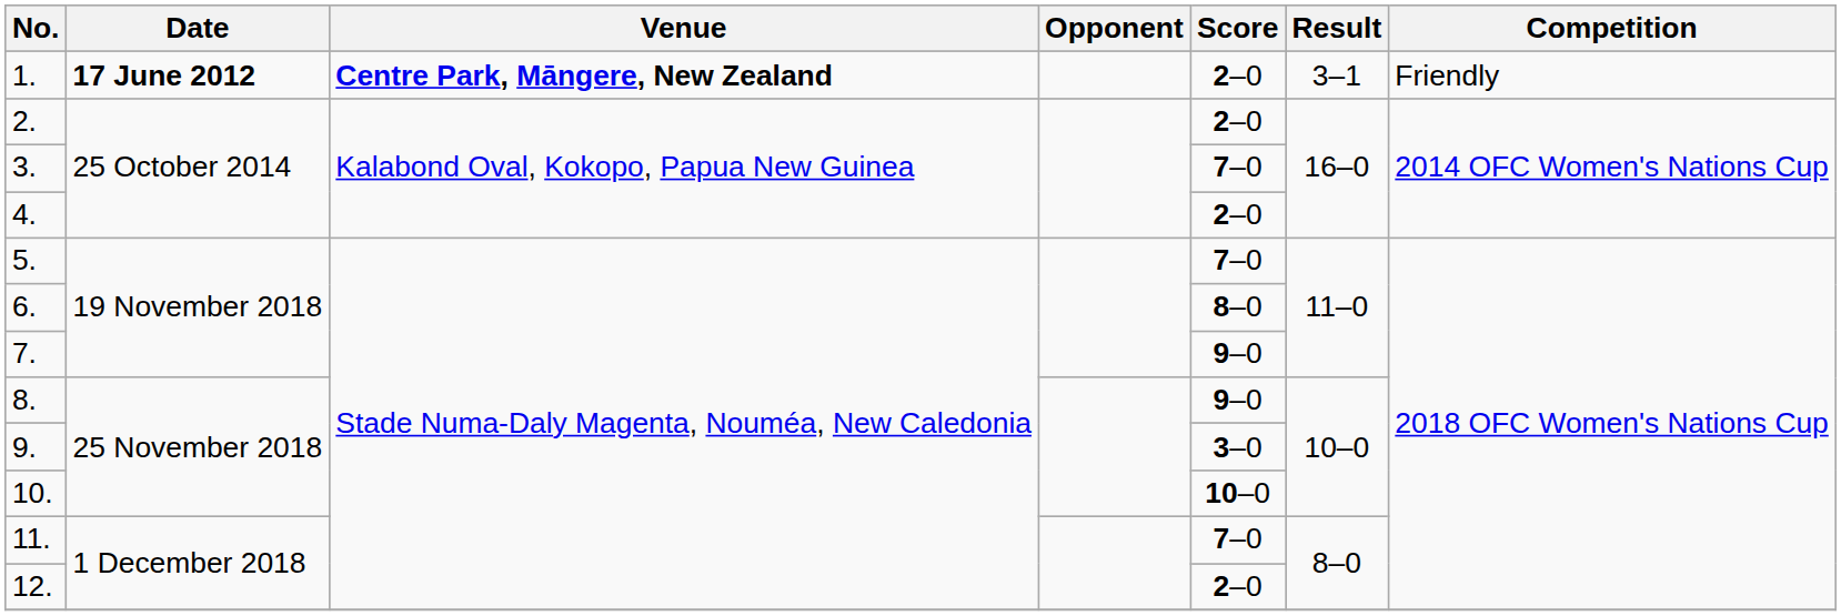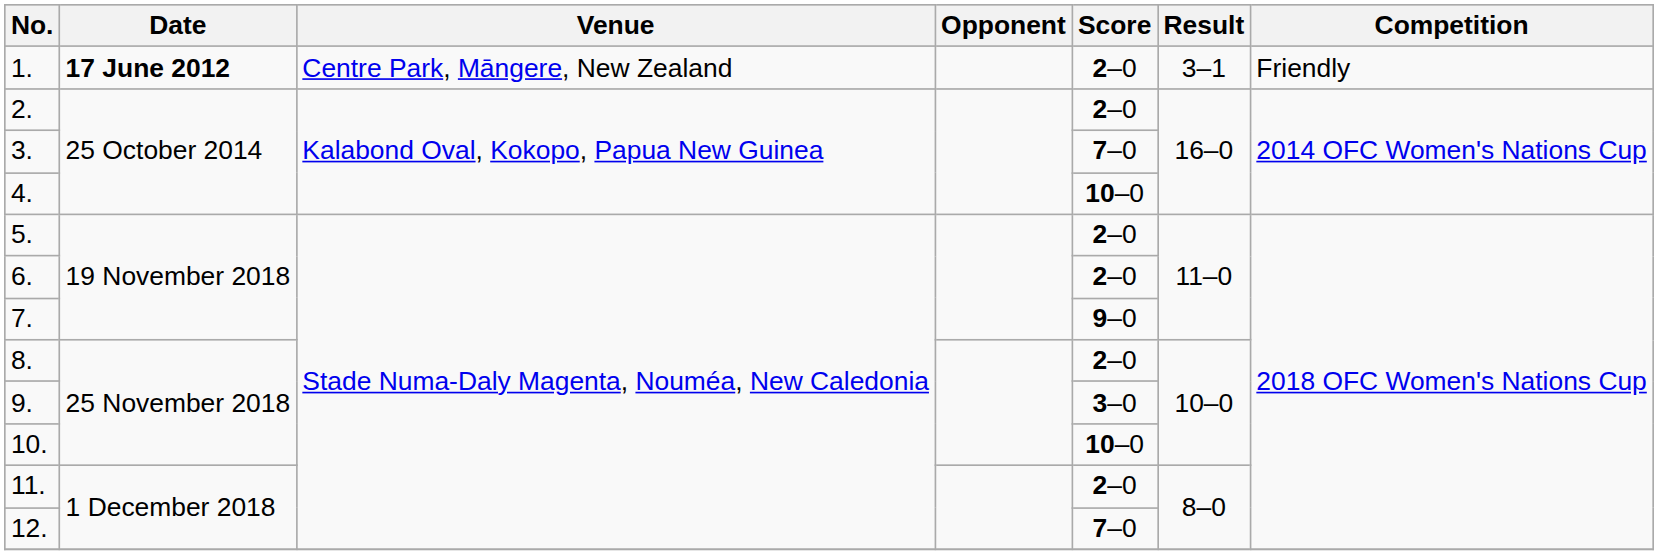 <table class="wikitable">
 <tr>
 <th>No.</th>
 <th>Date</th>
 <th>Venue</th>
 <th>Opponent</th>
 <th>Score</th>
 <th>Result</th>
 <th>Competition</th>
 </tr>
 <tr>
 <td>1.</td>
 <td><strong>17 June 2012</strong></td>
-<td><strong><a href='#'>Centre Park</a>, <a href='#'>Māngere</a>, New Zealand</strong></td>
+<td><a href='#'>Centre Park</a>, <a href='#'>Māngere</a>, New Zealand</td>
 <td></td>
 <td align=center><strong>2</strong>–0</td>
 <td align=center>3–1</td>
 <td>Friendly</td>
 </tr>
 <tr>
 <td>2.</td>
 <td rowspan=3>25 October 2014</td>
 <td rowspan=3><a href='#'>Kalabond Oval</a>, <a href='#'>Kokopo</a>, <a href='#'>Papua New Guinea</a></td>
 <td rowspan=3></td>
 <td align=center><strong>2</strong>–0</td>
 <td rowspan=3 align=center>16–0</td>
 <td rowspan=3><a href='#'>2014 OFC Women's Nations Cup</a></td>
 </tr>
 <tr>
 <td>3.</td>
 <td align=center><strong>7</strong>–0</td>
 </tr>
 <tr>
 <td>4.</td>
-<td align=center><strong>2</strong>–0</td>
+<td align=center><strong>10</strong>–0</td>
 </tr>
 <tr>
 <td>5.</td>
 <td rowspan=3>19 November 2018</td>
 <td rowspan=8><a href='#'>Stade Numa-Daly Magenta</a>, <a href='#'>Nouméa</a>, <a href='#'>New Caledonia</a></td>
 <td rowspan=3></td>
-<td align=center><strong>7</strong>–0</td>
+<td align=center><strong>2</strong>–0</td>
 <td rowspan=3 align=center>11–0</td>
 <td rowspan=8><a href='#'>2018 OFC Women's Nations Cup</a></td>
 </tr>
 <tr>
 <td>6.</td>
-<td align=center><strong>8</strong>–0</td>
+<td align=center><strong>2</strong>–0</td>
 </tr>
 <tr>
 <td>7.</td>
 <td align=center><strong>9</strong>–0</td>
 </tr>
 <tr>
 <td>8.</td>
 <td rowspan=3>25 November 2018</td>
 <td rowspan=3></td>
-<td align=center><strong>9</strong>–0</td>
+<td align=center><strong>2</strong>–0</td>
 <td rowspan=3 align=center>10–0</td>
 </tr>
 <tr>
 <td>9.</td>
 <td align=center><strong>3</strong>–0</td>
 </tr>
 <tr>
 <td>10.</td>
 <td align=center><strong>10</strong>–0</td>
 </tr>
 <tr>
 <td>11.</td>
 <td rowspan=2>1 December 2018</td>
 <td rowspan=2></td>
-<td align=center><strong>7</strong>–0</td>
+<td align=center><strong>2</strong>–0</td>
 <td rowspan=2 align=center>8–0</td>
 </tr>
 <tr>
 <td>12.</td>
-<td align=center><strong>2</strong>–0</td>
+<td align=center><strong>7</strong>–0</td>
 </tr>
 <tr>
 </tr>
 </table>
